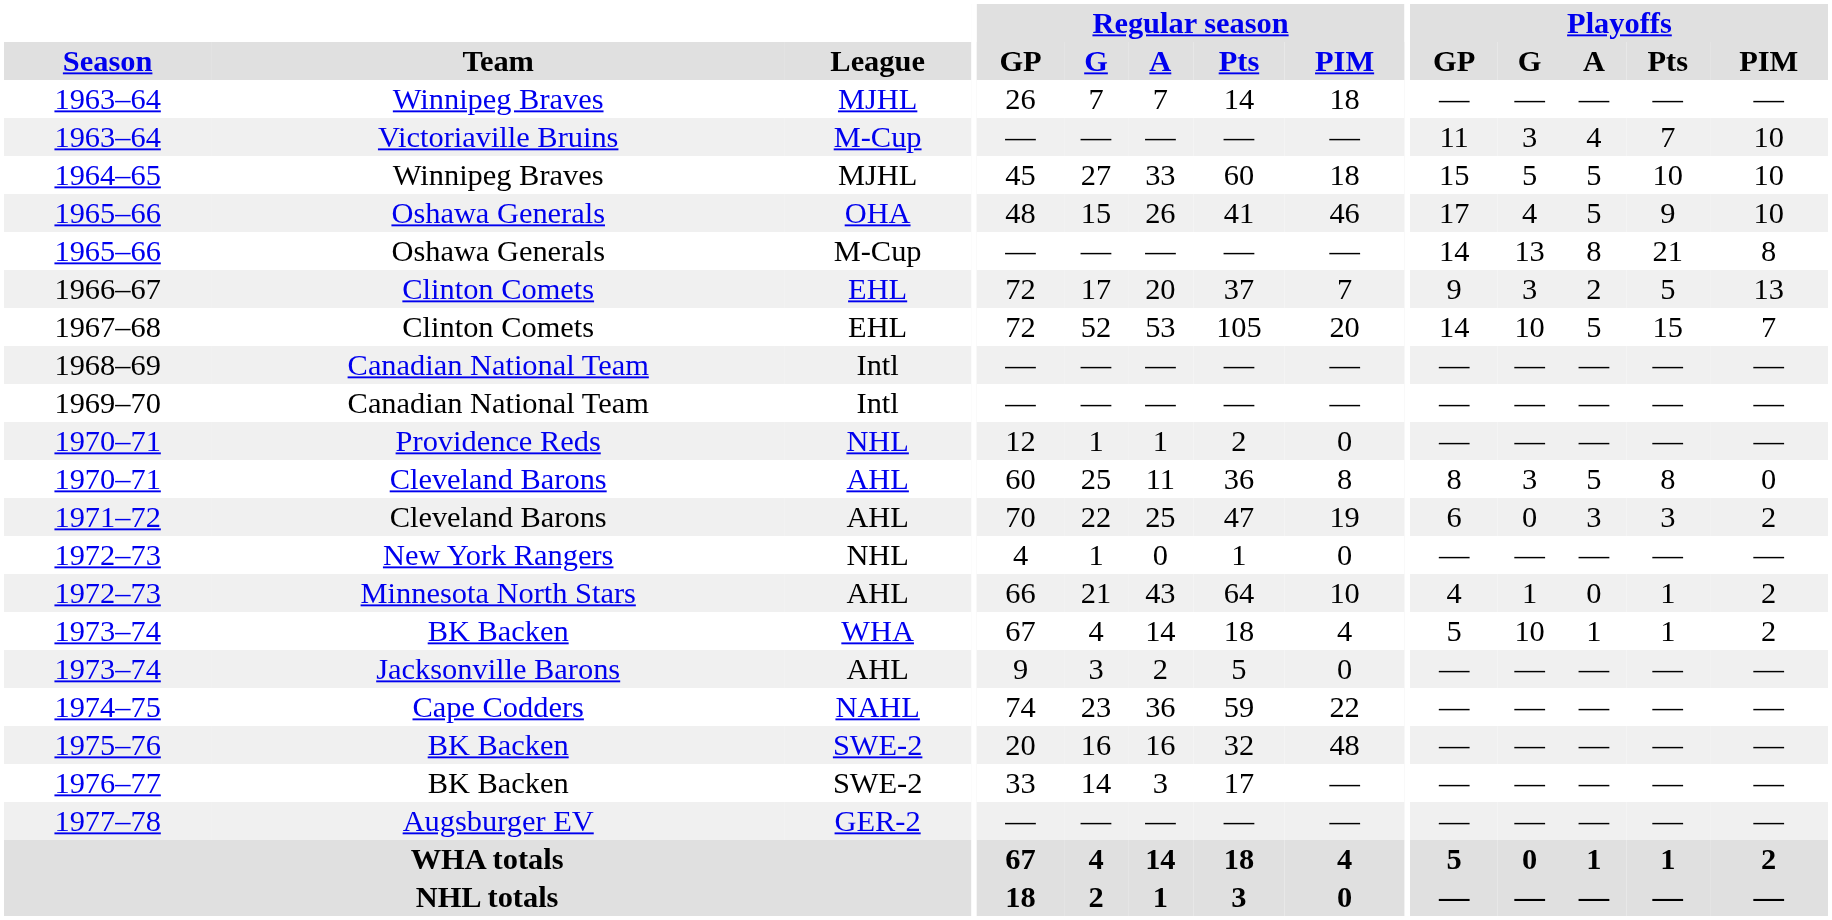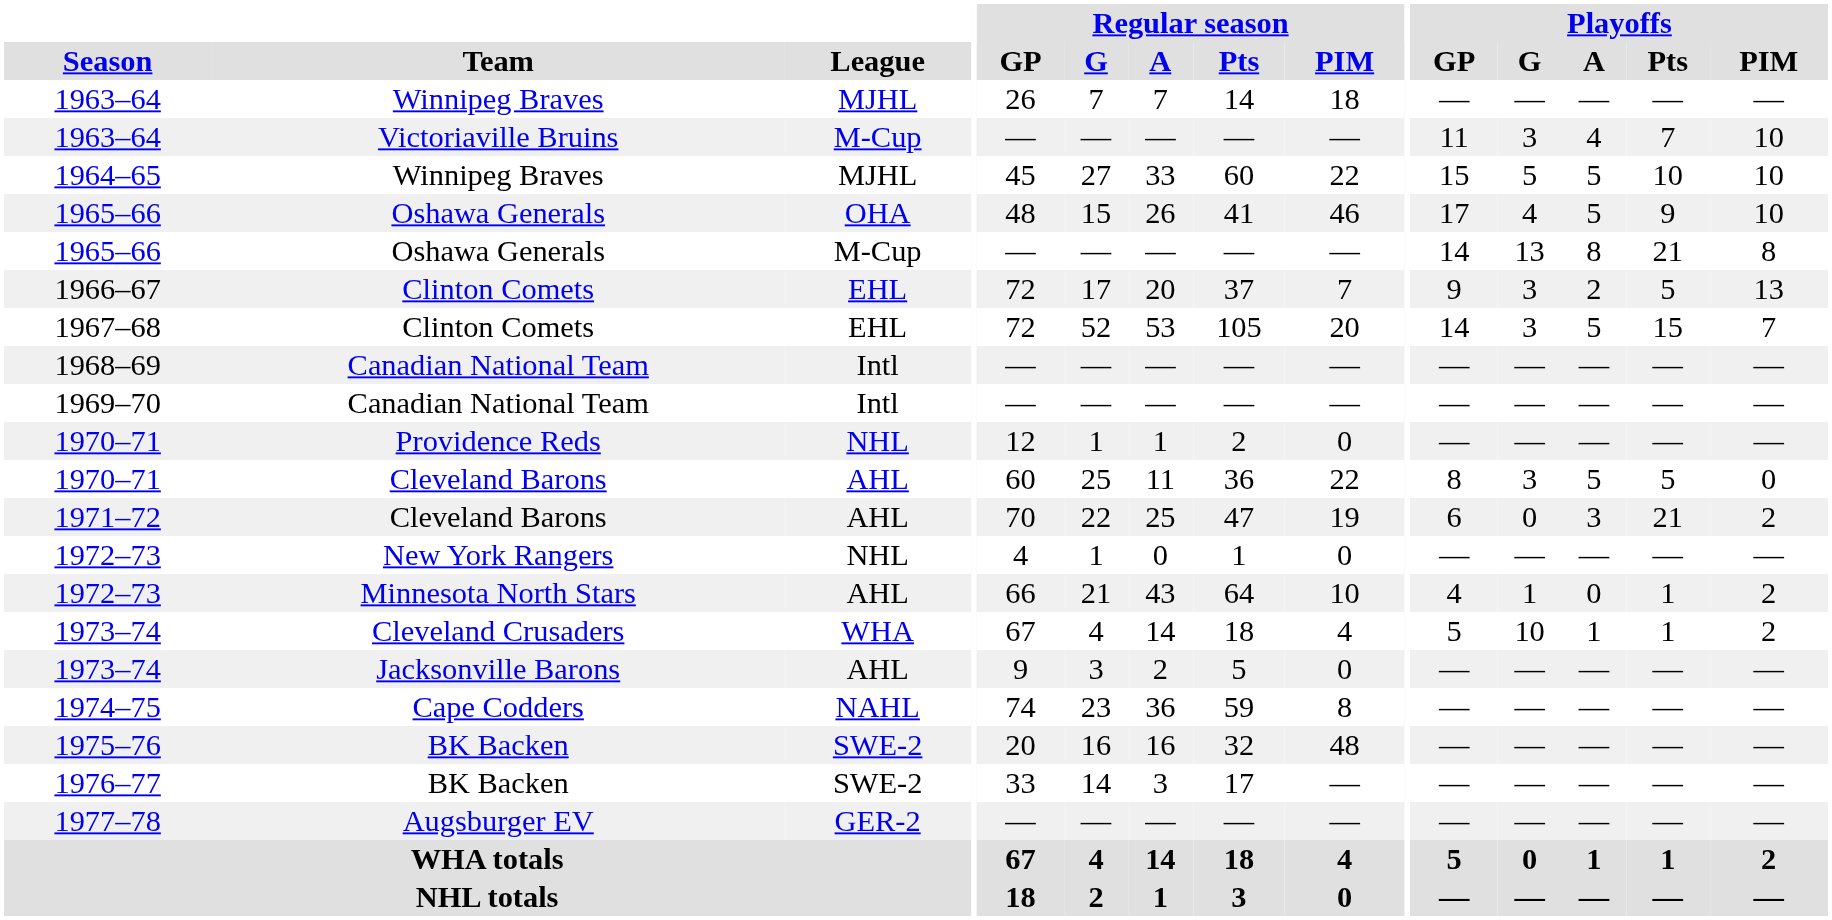 <table border="0" cellpadding="1" cellspacing="0" style="text-align:center; width:60em">
 <tr bgcolor="#e0e0e0">
 <th colspan="3" bgcolor="#ffffff"></th>
 <th rowspan="100" bgcolor="#ffffff"></th>
 <th colspan="5"><a href='#'>Regular season</a></th>
 <th rowspan="100" bgcolor="#ffffff"></th>
 <th colspan="5"><a href='#'>Playoffs</a></th>
 </tr>
 <tr bgcolor="#e0e0e0">
 <th><a href='#'>Season</a></th>
 <th>Team</th>
 <th>League</th>
 <th>GP</th>
 <th><a href='#'>G</a></th>
 <th><a href='#'>A</a></th>
 <th><a href='#'>Pts</a></th>
 <th><a href='#'>PIM</a></th>
 <th>GP</th>
 <th>G</th>
 <th>A</th>
 <th>Pts</th>
 <th>PIM</th>
 </tr>
 <tr>
 <td><a href='#'>1963–64</a></td>
 <td><a href='#'>Winnipeg Braves</a></td>
 <td><a href='#'>MJHL</a></td>
 <td>26</td>
 <td>7</td>
 <td>7</td>
 <td>14</td>
 <td>18</td>
 <td>—</td>
 <td>—</td>
 <td>—</td>
 <td>—</td>
 <td>—</td>
 </tr>
 <tr bgcolor="#f0f0f0">
 <td><a href='#'>1963–64</a></td>
 <td><a href='#'>Victoriaville Bruins</a></td>
 <td><a href='#'>M-Cup</a></td>
 <td>—</td>
 <td>—</td>
 <td>—</td>
 <td>—</td>
 <td>—</td>
 <td>11</td>
 <td>3</td>
 <td>4</td>
 <td>7</td>
 <td>10</td>
 </tr>
 <tr>
 <td><a href='#'>1964–65</a></td>
 <td>Winnipeg Braves</td>
 <td>MJHL</td>
 <td>45</td>
 <td>27</td>
 <td>33</td>
 <td>60</td>
-<td>18</td>
+<td>22</td>
 <td>15</td>
 <td>5</td>
 <td>5</td>
 <td>10</td>
 <td>10</td>
 </tr>
 <tr bgcolor="#f0f0f0">
 <td><a href='#'>1965–66</a></td>
 <td><a href='#'>Oshawa Generals</a></td>
 <td><a href='#'>OHA</a></td>
 <td>48</td>
 <td>15</td>
 <td>26</td>
 <td>41</td>
 <td>46</td>
 <td>17</td>
 <td>4</td>
 <td>5</td>
 <td>9</td>
 <td>10</td>
 </tr>
 <tr>
 <td><a href='#'>1965–66</a></td>
 <td>Oshawa Generals</td>
 <td>M-Cup</td>
 <td>—</td>
 <td>—</td>
 <td>—</td>
 <td>—</td>
 <td>—</td>
 <td>14</td>
 <td>13</td>
 <td>8</td>
 <td>21</td>
 <td>8</td>
 </tr>
 <tr bgcolor="#f0f0f0">
 <td>1966–67</td>
 <td><a href='#'>Clinton Comets</a></td>
 <td><a href='#'>EHL</a></td>
 <td>72</td>
 <td>17</td>
 <td>20</td>
 <td>37</td>
 <td>7</td>
 <td>9</td>
 <td>3</td>
 <td>2</td>
 <td>5</td>
 <td>13</td>
 </tr>
 <tr>
 <td>1967–68</td>
 <td>Clinton Comets</td>
 <td>EHL</td>
 <td>72</td>
 <td>52</td>
 <td>53</td>
 <td>105</td>
 <td>20</td>
 <td>14</td>
-<td>10</td>
+<td>3</td>
 <td>5</td>
 <td>15</td>
 <td>7</td>
 </tr>
 <tr bgcolor="#f0f0f0">
 <td>1968–69</td>
 <td><a href='#'>Canadian National Team</a></td>
 <td>Intl</td>
 <td>—</td>
 <td>—</td>
 <td>—</td>
 <td>—</td>
 <td>—</td>
 <td>—</td>
 <td>—</td>
 <td>—</td>
 <td>—</td>
 <td>—</td>
 </tr>
 <tr>
 <td>1969–70</td>
 <td>Canadian National Team</td>
 <td>Intl</td>
 <td>—</td>
 <td>—</td>
 <td>—</td>
 <td>—</td>
 <td>—</td>
 <td>—</td>
 <td>—</td>
 <td>—</td>
 <td>—</td>
 <td>—</td>
 </tr>
 <tr bgcolor="#f0f0f0">
 <td><a href='#'>1970–71</a></td>
 <td><a href='#'>Providence Reds</a></td>
 <td><a href='#'>NHL</a></td>
 <td>12</td>
 <td>1</td>
 <td>1</td>
 <td>2</td>
 <td>0</td>
 <td>—</td>
 <td>—</td>
 <td>—</td>
 <td>—</td>
 <td>—</td>
 </tr>
 <tr>
 <td><a href='#'>1970–71</a></td>
 <td><a href='#'>Cleveland Barons</a></td>
 <td><a href='#'>AHL</a></td>
 <td>60</td>
 <td>25</td>
 <td>11</td>
 <td>36</td>
-<td>8</td>
+<td>22</td>
 <td>8</td>
 <td>3</td>
 <td>5</td>
-<td>8</td>
+<td>5</td>
 <td>0</td>
 </tr>
 <tr bgcolor="#f0f0f0">
 <td><a href='#'>1971–72</a></td>
 <td>Cleveland Barons</td>
 <td>AHL</td>
 <td>70</td>
 <td>22</td>
 <td>25</td>
 <td>47</td>
 <td>19</td>
 <td>6</td>
 <td>0</td>
 <td>3</td>
-<td>3</td>
+<td>21</td>
 <td>2</td>
 </tr>
 <tr>
 <td><a href='#'>1972–73</a></td>
 <td><a href='#'>New York Rangers</a></td>
 <td>NHL</td>
 <td>4</td>
 <td>1</td>
 <td>0</td>
 <td>1</td>
 <td>0</td>
 <td>—</td>
 <td>—</td>
 <td>—</td>
 <td>—</td>
 <td>—</td>
 </tr>
 <tr bgcolor="#f0f0f0">
 <td><a href='#'>1972–73</a></td>
 <td><a href='#'>Minnesota North Stars</a></td>
 <td>AHL</td>
 <td>66</td>
 <td>21</td>
 <td>43</td>
 <td>64</td>
 <td>10</td>
 <td>4</td>
 <td>1</td>
 <td>0</td>
 <td>1</td>
 <td>2</td>
 </tr>
 <tr>
 <td><a href='#'>1973–74</a></td>
-<td><a href='#'>BK Backen</a></td>
+<td><a href='#'>Cleveland Crusaders</a></td>
 <td><a href='#'>WHA</a></td>
 <td>67</td>
 <td>4</td>
 <td>14</td>
 <td>18</td>
 <td>4</td>
 <td>5</td>
 <td>10</td>
 <td>1</td>
 <td>1</td>
 <td>2</td>
 </tr>
 <tr bgcolor="#f0f0f0">
 <td><a href='#'>1973–74</a></td>
 <td><a href='#'>Jacksonville Barons</a></td>
 <td>AHL</td>
 <td>9</td>
 <td>3</td>
 <td>2</td>
 <td>5</td>
 <td>0</td>
 <td>—</td>
 <td>—</td>
 <td>—</td>
 <td>—</td>
 <td>—</td>
 </tr>
 <tr>
 <td><a href='#'>1974–75</a></td>
 <td><a href='#'>Cape Codders</a></td>
 <td><a href='#'>NAHL</a></td>
 <td>74</td>
 <td>23</td>
 <td>36</td>
 <td>59</td>
-<td>22</td>
+<td>8</td>
 <td>—</td>
 <td>—</td>
 <td>—</td>
 <td>—</td>
 <td>—</td>
 </tr>
 <tr bgcolor="#f0f0f0">
 <td><a href='#'>1975–76</a></td>
 <td><a href='#'>BK Backen</a></td>
 <td><a href='#'>SWE-2</a></td>
 <td>20</td>
 <td>16</td>
 <td>16</td>
 <td>32</td>
 <td>48</td>
 <td>—</td>
 <td>—</td>
 <td>—</td>
 <td>—</td>
 <td>—</td>
 </tr>
 <tr>
 <td><a href='#'>1976–77</a></td>
 <td>BK Backen</td>
 <td>SWE-2</td>
 <td>33</td>
 <td>14</td>
 <td>3</td>
 <td>17</td>
 <td>—</td>
 <td>—</td>
 <td>—</td>
 <td>—</td>
 <td>—</td>
 <td>—</td>
 </tr>
 <tr bgcolor="#f0f0f0">
 <td><a href='#'>1977–78</a></td>
 <td><a href='#'>Augsburger EV</a></td>
 <td><a href='#'>GER-2</a></td>
 <td>—</td>
 <td>—</td>
 <td>—</td>
 <td>—</td>
 <td>—</td>
 <td>—</td>
 <td>—</td>
 <td>—</td>
 <td>—</td>
 <td>—</td>
 </tr>
 <tr bgcolor="#e0e0e0">
 <th colspan="3">WHA totals</th>
 <th>67</th>
 <th>4</th>
 <th>14</th>
 <th>18</th>
 <th>4</th>
 <th>5</th>
 <th>0</th>
 <th>1</th>
 <th>1</th>
 <th>2</th>
 </tr>
 <tr bgcolor="#e0e0e0">
 <th colspan="3">NHL totals</th>
 <th>18</th>
 <th>2</th>
 <th>1</th>
 <th>3</th>
 <th>0</th>
 <th>—</th>
 <th>—</th>
 <th>—</th>
 <th>—</th>
 <th>—</th>
 </tr>
 </table>
